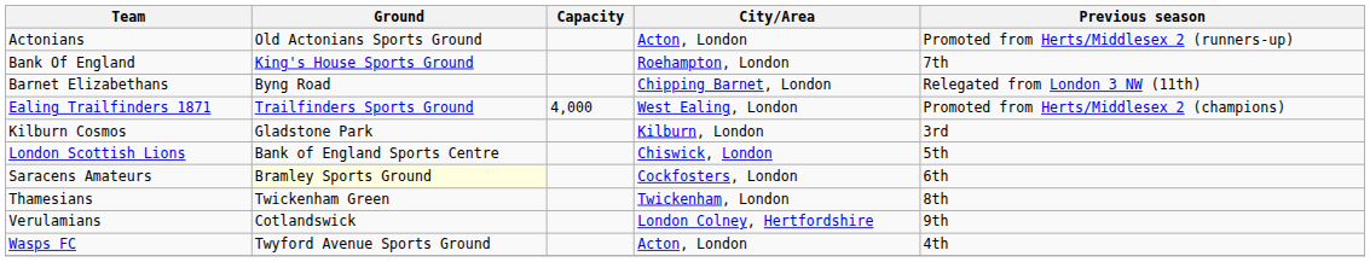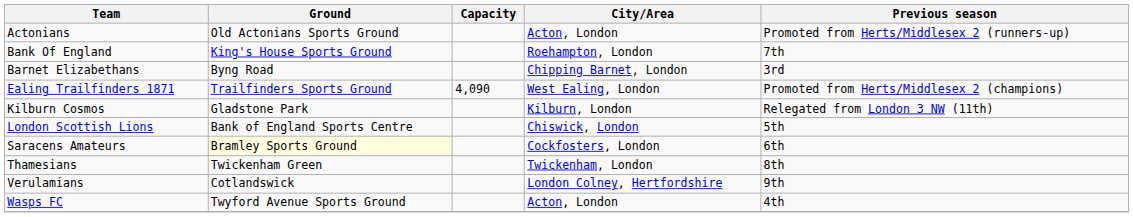 <table class="wikitable sortable" width=100%>
 <tr>
 <th>Team</th>
 <th>Ground</th>
 <th>Capacity</th>
 <th>City/Area</th>
 <th>Previous season</th>
 </tr>
 <tr>
 <td>Actonians</td>
 <td>Old Actonians Sports Ground</td>
 <td></td>
 <td><a href='#'>Acton</a>, London</td>
 <td>Promoted from <a href='#'>Herts/Middlesex 2</a> (runners-up)</td>
 </tr>
 <tr>
 <td>Bank Of England</td>
 <td><a href='#'>King's House Sports Ground</a></td>
 <td></td>
 <td><a href='#'>Roehampton</a>, London</td>
 <td>7th</td>
 </tr>
 <tr>
 <td>Barnet Elizabethans</td>
 <td>Byng Road</td>
 <td></td>
 <td><a href='#'>Chipping Barnet</a>, London</td>
-<td>Relegated from <a href='#'>London 3 NW</a> (11th)</td>
+<td>3rd</td>
 </tr>
 <tr>
 <td><a href='#'>Ealing Trailfinders 1871</a></td>
 <td><a href='#'>Trailfinders Sports Ground</a></td>
-<td>4,000</td>
+<td>4,090</td>
 <td><a href='#'>West Ealing</a>, London</td>
 <td>Promoted from <a href='#'>Herts/Middlesex 2</a> (champions)</td>
 </tr>
 <tr>
 <td>Kilburn Cosmos</td>
 <td>Gladstone Park</td>
 <td></td>
 <td><a href='#'>Kilburn</a>, London</td>
-<td>3rd</td>
+<td>Relegated from <a href='#'>London 3 NW</a> (11th)</td>
 </tr>
 <tr>
 <td><a href='#'>London Scottish Lions</a></td>
 <td>Bank of England Sports Centre</td>
 <td></td>
 <td><a href='#'>Chiswick</a>, <a href='#'>London</a></td>
 <td>5th</td>
 </tr>
 <tr>
 <td>Saracens Amateurs</td>
 <td style="background: lightyellow;">Bramley Sports Ground</td>
 <td></td>
 <td><a href='#'>Cockfosters</a>, London</td>
 <td>6th</td>
 </tr>
 <tr>
 <td>Thamesians</td>
 <td>Twickenham Green</td>
 <td></td>
 <td><a href='#'>Twickenham</a>, London</td>
 <td>8th</td>
 </tr>
 <tr>
 <td>Verulamians</td>
 <td>Cotlandswick</td>
 <td></td>
 <td><a href='#'>London Colney</a>, <a href='#'>Hertfordshire</a></td>
 <td>9th</td>
 </tr>
 <tr>
 <td><a href='#'>Wasps FC</a></td>
 <td>Twyford Avenue Sports Ground</td>
 <td></td>
 <td><a href='#'>Acton</a>, London</td>
 <td>4th</td>
 </tr>
 <tr>
 </tr>
 </table>
